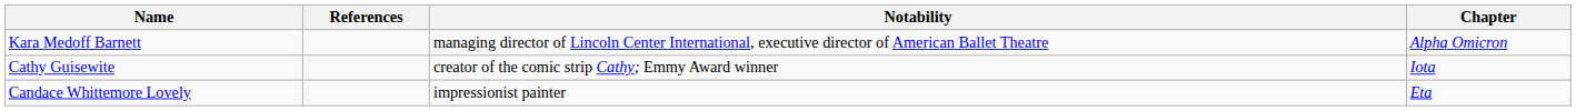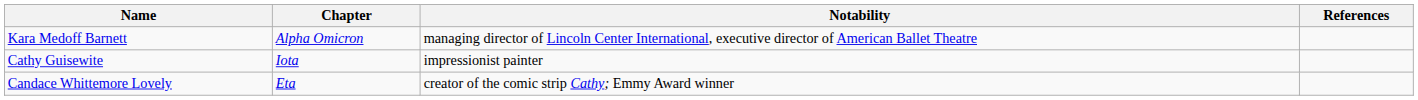 <table class="wikitable sortable" style="width:100%;">
 <tr>
 <th>Name</th>
+<th>Chapter</th>
+<th>Notability</th>
 <th>References</th>
-<th>Notability</th>
-<th>Chapter</th>
 </tr>
 <tr>
 <td><a href='#'>Kara Medoff Barnett</a></td>
+<td><a href='#'><em>Alpha Omicron</em></a></td>
+<td>managing director of <a href='#'>Lincoln Center International</a>, executive director of <a href='#'>American Ballet Theatre</a></td>
 <td></td>
-<td>managing director of <a href='#'>Lincoln Center International</a>, executive director of <a href='#'>American Ballet Theatre</a></td>
-<td><a href='#'><em>Alpha Omicron</em></a></td>
 </tr>
 <tr>
 <td><a href='#'>Cathy Guisewite</a></td>
+<td><a href='#'><em>Iota</em></a></td>
+<td>impressionist painter</td>
 <td></td>
-<td>creator of the comic strip <em><a href='#'>Cathy</a>;</em> Emmy Award winner</td>
-<td><a href='#'><em>Iota</em></a></td>
 </tr>
 <tr>
 <td><a href='#'>Candace Whittemore Lovely</a></td>
+<td><a href='#'><em>Eta</em></a></td>
+<td>creator of the comic strip <em><a href='#'>Cathy</a>;</em> Emmy Award winner</td>
 <td></td>
-<td>impressionist painter</td>
-<td><a href='#'><em>Eta</em></a></td>
 </tr>
 </table>
